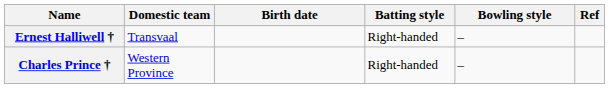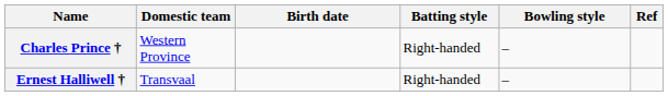 <table class="wikitable plainrowheaders" style="font-size:95%; width:80%;">
 <tr>
 <th scope="col" width="20%">Name</th>
 <th scope="col" width="15%">Domestic team</th>
 <th scope="col" width="25%">Birth date</th>
 <th scope="col" width="15%">Batting style</th>
 <th scope="col" width="20%">Bowling style</th>
 <th scope="col" width="5%">Ref</th>
 </tr>
 <tr>
+<th scope="row"><a href='#'>Charles Prince</a> †</th>
+<td><a href='#'>Western Province</a></td>
+<td></td>
+<td>Right-handed</td>
+<td>–</td>
+<td></td>
+</tr>
+<tr>
 <th scope="row"><a href='#'>Ernest Halliwell</a> †</th>
 <td><a href='#'>Transvaal</a></td>
 <td></td>
 <td>Right-handed</td>
 <td>–</td>
 <td></td>
 </tr>
-<tr>
-<th scope="row"><a href='#'>Charles Prince</a> †</th>
-<td><a href='#'>Western Province</a></td>
-<td></td>
-<td>Right-handed</td>
-<td>–</td>
-<td></td>
-</tr>
 </table>
